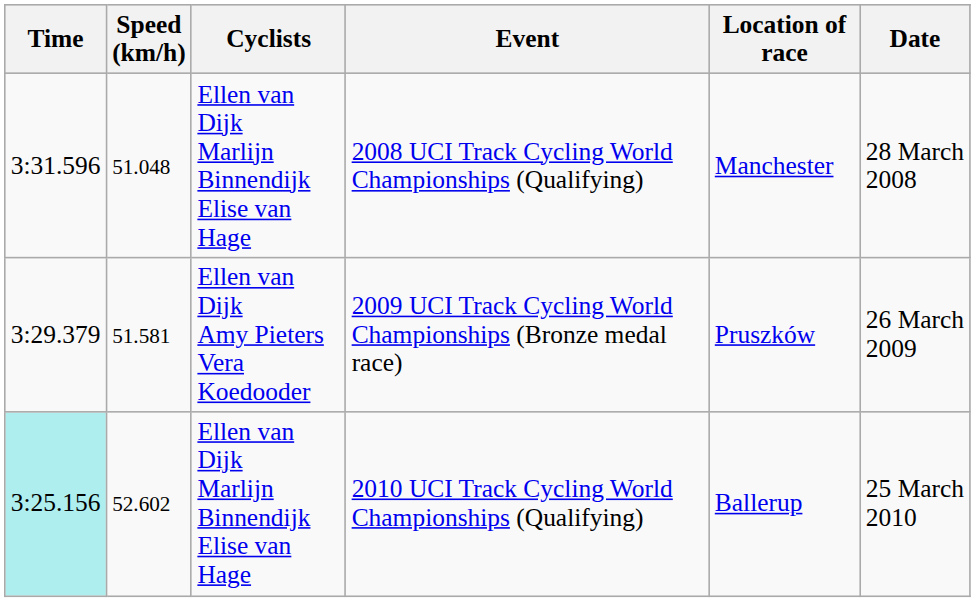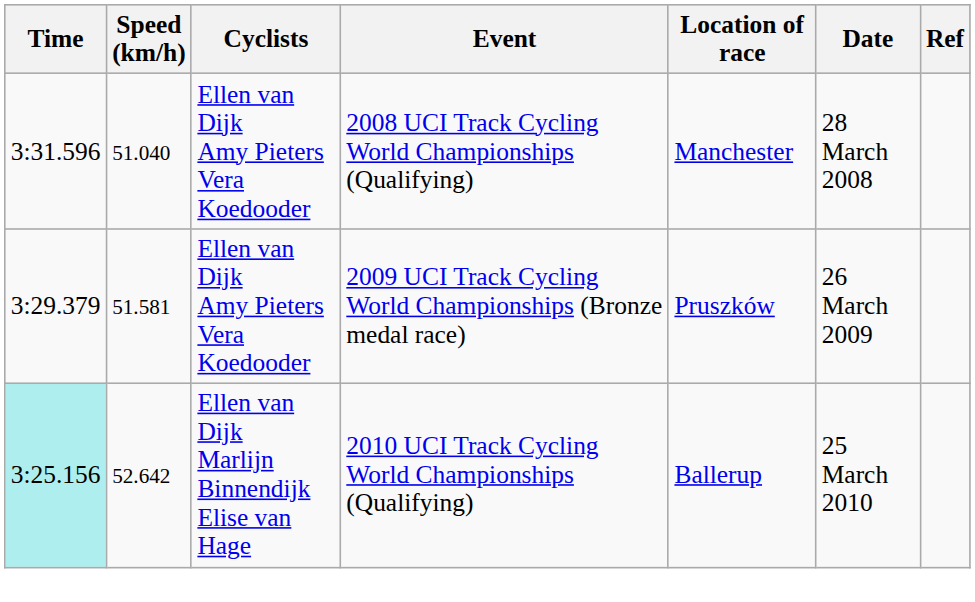 <table class="wikitable">
 <tr>
 <th>Time</th>
 <th>Speed<br>(km/h)</th>
 <th>Cyclists</th>
 <th>Event</th>
 <th>Location of race</th>
 <th>Date</th>
+<th>Ref</th>
 </tr>
 <tr>
 <td>3:31.596</td>
-<td><small>51.048</small></td>
-<td><a href='#'>Ellen van Dijk</a><br><a href='#'>Marlijn Binnendijk</a><br><a href='#'>Elise van Hage</a></td>
+<td><small>51.040</small></td>
+<td><a href='#'>Ellen van Dijk</a><br><a href='#'>Amy Pieters</a><br><a href='#'>Vera Koedooder</a></td>
 <td><a href='#'>2008 UCI Track Cycling World Championships</a> (Qualifying)</td>
 <td> <a href='#'>Manchester</a></td>
 <td>28 March 2008</td>
+<td></td>
 </tr>
 <tr>
 <td>3:29.379</td>
 <td><small>51.581</small></td>
 <td><a href='#'>Ellen van Dijk</a><br><a href='#'>Amy Pieters</a><br><a href='#'>Vera Koedooder</a></td>
 <td><a href='#'>2009 UCI Track Cycling World Championships</a> (Bronze medal race)</td>
 <td> <a href='#'>Pruszków</a></td>
 <td>26 March 2009</td>
+<td></td>
 </tr>
 <tr>
 <td style="background: paleturquoise;">3:25.156</td>
-<td><small>52.602</small></td>
+<td><small>52.642</small></td>
 <td><a href='#'>Ellen van Dijk</a><br><a href='#'>Marlijn Binnendijk</a><br><a href='#'>Elise van Hage</a></td>
 <td><a href='#'>2010 UCI Track Cycling World Championships</a> (Qualifying)</td>
 <td> <a href='#'>Ballerup</a></td>
 <td>25 March 2010</td>
+<td></td>
 </tr>
 </table>
